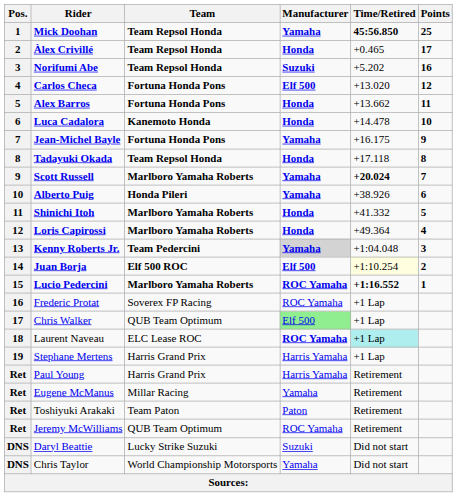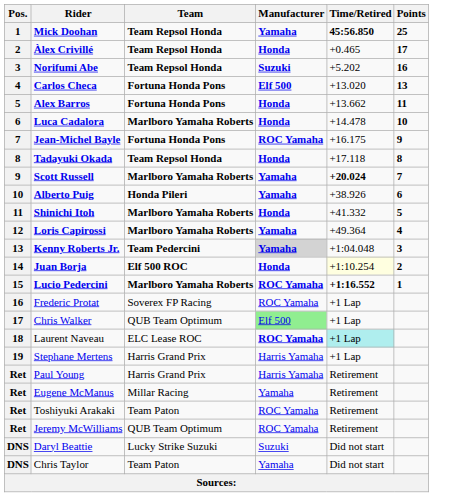 <table class="wikitable" style="font-size: 95%;">
 <tr>
 <th>Pos.</th>
 <th>Rider</th>
 <th>Team</th>
 <th>Manufacturer</th>
 <th>Time/Retired</th>
 <th>Points</th>
 </tr>
 <tr>
 <th>1</th>
 <td> <strong><a href='#'>Mick Doohan</a></strong></td>
 <td><strong>Team Repsol Honda</strong></td>
 <td><strong><a href='#'>Yamaha</a></strong></td>
 <td><strong>45:56.850</strong></td>
 <td><strong>25</strong></td>
 </tr>
 <tr>
 <th>2</th>
 <td> <strong><a href='#'>Àlex Crivillé</a></strong></td>
 <td><strong>Team Repsol Honda</strong></td>
 <td><strong><a href='#'>Honda</a></strong></td>
 <td>+0.465</td>
 <td><strong>17</strong></td>
 </tr>
 <tr>
 <th>3</th>
 <td> <strong><a href='#'>Norifumi Abe</a></strong></td>
 <td><strong>Team Repsol Honda</strong></td>
 <td><strong><a href='#'>Suzuki</a></strong></td>
 <td>+5.202</td>
 <td><strong>16</strong></td>
 </tr>
 <tr>
 <th>4</th>
 <td> <strong><a href='#'>Carlos Checa</a></strong></td>
 <td><strong>Fortuna Honda Pons</strong></td>
 <td><strong><a href='#'>Elf 500</a></strong></td>
 <td>+13.020</td>
-<td><strong>12</strong></td>
+<td><strong>13</strong></td>
 </tr>
 <tr>
 <th>5</th>
 <td> <strong><a href='#'>Alex Barros</a></strong></td>
 <td><strong>Fortuna Honda Pons</strong></td>
 <td><strong><a href='#'>Honda</a></strong></td>
 <td>+13.662</td>
 <td><strong>11</strong></td>
 </tr>
 <tr>
 <th>6</th>
 <td> <strong><a href='#'>Luca Cadalora</a></strong></td>
-<td><strong>Kanemoto Honda</strong></td>
+<td><strong>Marlboro Yamaha Roberts</strong></td>
 <td><strong><a href='#'>Honda</a></strong></td>
 <td>+14.478</td>
 <td><strong>10</strong></td>
 </tr>
 <tr>
 <th>7</th>
 <td> <strong><a href='#'>Jean-Michel Bayle</a></strong></td>
 <td><strong>Fortuna Honda Pons</strong></td>
-<td><strong><a href='#'>Yamaha</a></strong></td>
+<td><strong><a href='#'>ROC Yamaha</a></strong></td>
 <td>+16.175</td>
 <td><strong>9</strong></td>
 </tr>
 <tr>
 <th>8</th>
 <td> <strong><a href='#'>Tadayuki Okada</a></strong></td>
 <td><strong>Team Repsol Honda</strong></td>
 <td><strong><a href='#'>Honda</a></strong></td>
 <td>+17.118</td>
 <td><strong>8</strong></td>
 </tr>
 <tr>
 <th>9</th>
 <td> <strong><a href='#'>Scott Russell</a></strong></td>
 <td><strong>Marlboro Yamaha Roberts</strong></td>
 <td><strong><a href='#'>Yamaha</a></strong></td>
 <td><strong>+20.024</strong></td>
 <td><strong>7</strong></td>
 </tr>
 <tr>
 <th>10</th>
 <td> <strong><a href='#'>Alberto Puig</a></strong></td>
 <td><strong>Honda Pileri</strong></td>
 <td><strong><a href='#'>Yamaha</a></strong></td>
 <td>+38.926</td>
 <td><strong>6</strong></td>
 </tr>
 <tr>
 <th>11</th>
 <td> <strong><a href='#'>Shinichi Itoh</a></strong></td>
 <td><strong>Marlboro Yamaha Roberts</strong></td>
 <td><strong><a href='#'>Honda</a></strong></td>
 <td>+41.332</td>
 <td><strong>5</strong></td>
 </tr>
 <tr>
 <th>12</th>
 <td> <strong><a href='#'>Loris Capirossi</a></strong></td>
 <td><strong>Marlboro Yamaha Roberts</strong></td>
-<td><strong><a href='#'>Honda</a></strong></td>
+<td><strong><a href='#'>Yamaha</a></strong></td>
 <td>+49.364</td>
 <td><strong>4</strong></td>
 </tr>
 <tr>
 <th>13</th>
 <td> <strong><a href='#'>Kenny Roberts Jr.</a></strong></td>
 <td><strong>Team Pedercini</strong></td>
 <td style="background: lightgrey;"><strong><a href='#'>Yamaha</a></strong></td>
 <td>+1:04.048</td>
 <td><strong>3</strong></td>
 </tr>
 <tr>
 <th>14</th>
 <td> <strong><a href='#'>Juan Borja</a></strong></td>
 <td><strong>Elf 500 ROC</strong></td>
-<td><strong><a href='#'>Elf 500</a></strong></td>
+<td><strong><a href='#'>Honda</a></strong></td>
 <td style="background: lightyellow;">+1:10.254</td>
 <td><strong>2</strong></td>
 </tr>
 <tr>
 <th>15</th>
 <td> <strong><a href='#'>Lucio Pedercini</a></strong></td>
 <td><strong>Marlboro Yamaha Roberts</strong></td>
 <td><strong><a href='#'>ROC Yamaha</a></strong></td>
 <td><strong>+1:16.552</strong></td>
 <td><strong>1</strong></td>
 </tr>
 <tr>
 <th>16</th>
 <td> <a href='#'>Frederic Protat</a></td>
 <td>Soverex FP Racing</td>
 <td><a href='#'>ROC Yamaha</a></td>
 <td>+1 Lap</td>
 <td></td>
 </tr>
 <tr>
 <th>17</th>
 <td> <a href='#'>Chris Walker</a></td>
 <td>QUB Team Optimum</td>
 <td style="background: lightgreen;"><a href='#'>Elf 500</a></td>
 <td>+1 Lap</td>
 <td></td>
 </tr>
 <tr>
 <th>18</th>
 <td> Laurent Naveau</td>
 <td>ELC Lease ROC</td>
 <td><strong><a href='#'>ROC Yamaha</a></strong></td>
 <td style="background: paleturquoise;">+1 Lap</td>
 <td></td>
 </tr>
 <tr>
 <th>19</th>
 <td> <a href='#'>Stephane Mertens</a></td>
 <td>Harris Grand Prix</td>
 <td><a href='#'>Harris Yamaha</a></td>
 <td>+1 Lap</td>
 <td></td>
 </tr>
 <tr>
 <th>Ret</th>
 <td> <a href='#'>Paul Young</a></td>
 <td>Harris Grand Prix</td>
 <td><a href='#'>Harris Yamaha</a></td>
 <td>Retirement</td>
 <td></td>
 </tr>
 <tr>
 <th>Ret</th>
 <td> <a href='#'>Eugene McManus</a></td>
 <td>Millar Racing</td>
 <td><a href='#'>Yamaha</a></td>
 <td>Retirement</td>
 <td></td>
 </tr>
 <tr>
 <th>Ret</th>
 <td> Toshiyuki Arakaki</td>
 <td>Team Paton</td>
-<td><a href='#'>Paton</a></td>
+<td><a href='#'>ROC Yamaha</a></td>
 <td>Retirement</td>
 <td></td>
 </tr>
 <tr>
 <th>Ret</th>
 <td> <a href='#'>Jeremy McWilliams</a></td>
 <td>QUB Team Optimum</td>
 <td><a href='#'>ROC Yamaha</a></td>
 <td>Retirement</td>
 <td></td>
 </tr>
 <tr>
 <th>DNS</th>
 <td> <a href='#'>Daryl Beattie</a></td>
 <td>Lucky Strike Suzuki</td>
 <td><a href='#'>Suzuki</a></td>
 <td>Did not start</td>
 <td></td>
 </tr>
 <tr>
 <th>DNS</th>
 <td> Chris Taylor</td>
-<td>World Championship Motorsports</td>
+<td>Team Paton</td>
 <td><a href='#'>Yamaha</a></td>
 <td>Did not start</td>
 <td></td>
 </tr>
 <tr>
 <th colspan=8>Sources: </th>
 </tr>
 </table>
